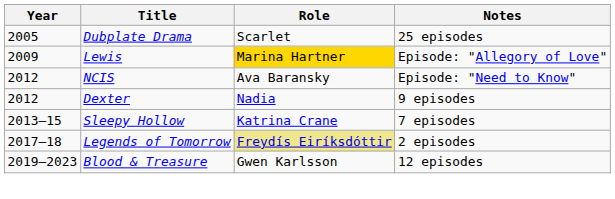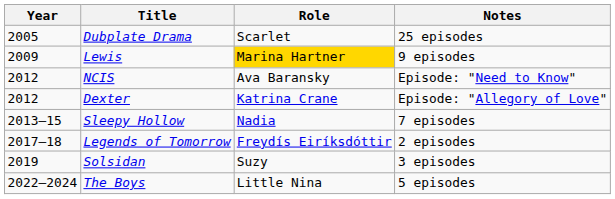 <table class="wikitable sortable">
 <tr>
 <th>Year</th>
 <th>Title</th>
 <th>Role</th>
 <th class="unsortable">Notes</th>
 </tr>
 <tr>
 <td>2005</td>
 <td><em><a href='#'>Dubplate Drama</a></em></td>
 <td>Scarlet</td>
 <td>25 episodes</td>
 </tr>
 <tr>
 <td>2009</td>
 <td><em><a href='#'>Lewis</a></em></td>
 <td style="background: gold;">Marina Hartner</td>
-<td>Episode: "<a href='#'>Allegory of Love</a>"</td>
+<td>9 episodes</td>
 </tr>
 <tr>
 <td>2012</td>
 <td><em><a href='#'>NCIS</a></em></td>
 <td>Ava Baransky</td>
 <td>Episode: "<a href='#'>Need to Know</a>"</td>
 </tr>
 <tr>
 <td>2012</td>
 <td><em><a href='#'>Dexter</a></em></td>
-<td><a href='#'>Nadia</a></td>
-<td>9 episodes</td>
+<td><a href='#'>Katrina Crane</a></td>
+<td>Episode: "<a href='#'>Allegory of Love</a>"</td>
 </tr>
 <tr>
 <td>2013–15</td>
 <td><em><a href='#'>Sleepy Hollow</a></em></td>
-<td><a href='#'>Katrina Crane</a></td>
+<td><a href='#'>Nadia</a></td>
 <td>7 episodes</td>
 </tr>
 <tr>
 <td>2017–18</td>
 <td><em><a href='#'>Legends of Tomorrow</a></em></td>
-<td style="background: khaki;"><a href='#'>Freydís Eiríksdóttir</a></td>
+<td><a href='#'>Freydís Eiríksdóttir</a></td>
 <td>2 episodes</td>
 </tr>
 <tr>
-<td>2019–2023</td>
-<td><em><a href='#'>Blood & Treasure</a></em></td>
-<td>Gwen Karlsson</td>
-<td>12 episodes</td>
+<td>2019</td>
+<td><em><a href='#'>Solsidan</a></em></td>
+<td>Suzy</td>
+<td>3 episodes</td>
+</tr>
+<tr>
+<td>2022–2024</td>
+<td><em><a href='#'>The Boys</a></em></td>
+<td>Little Nina</td>
+<td>5 episodes</td>
 </tr>
 </table>
